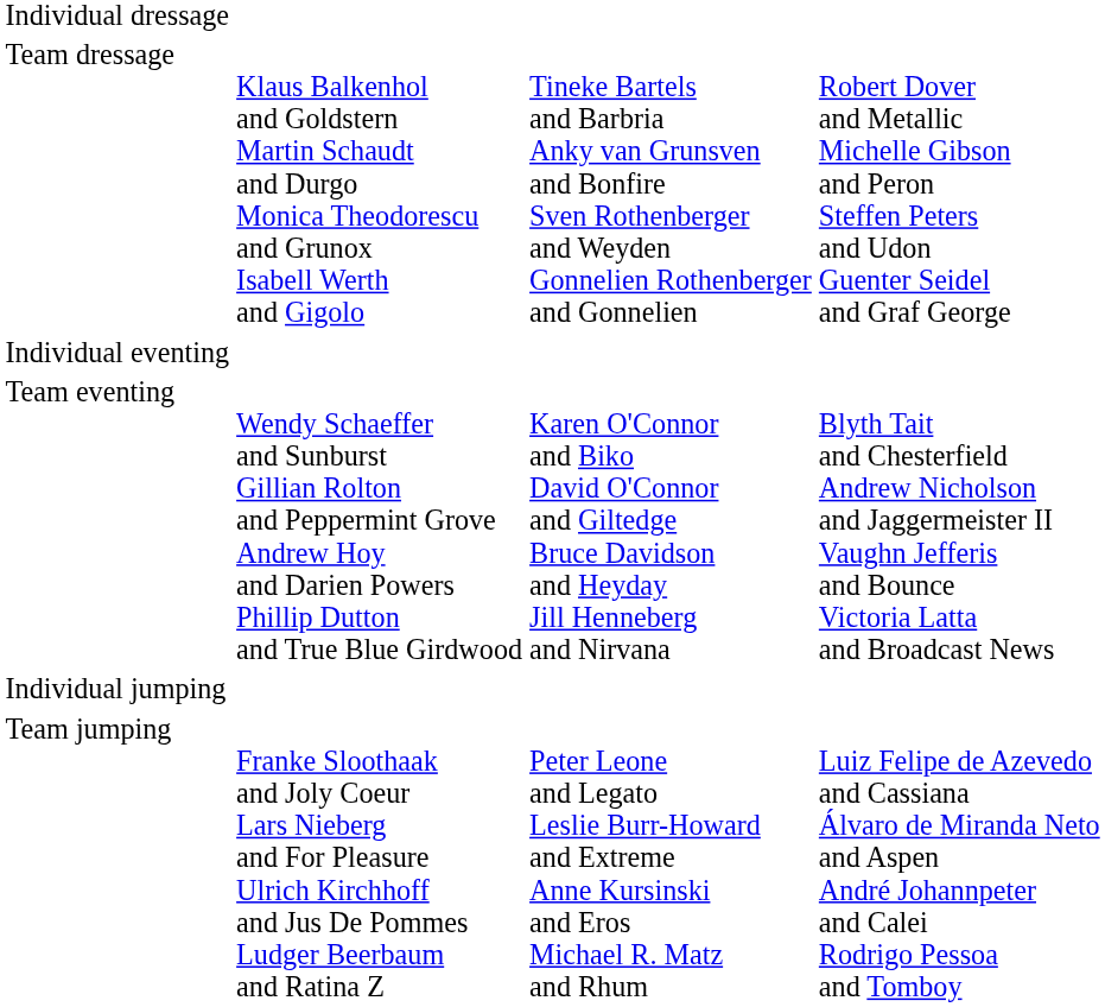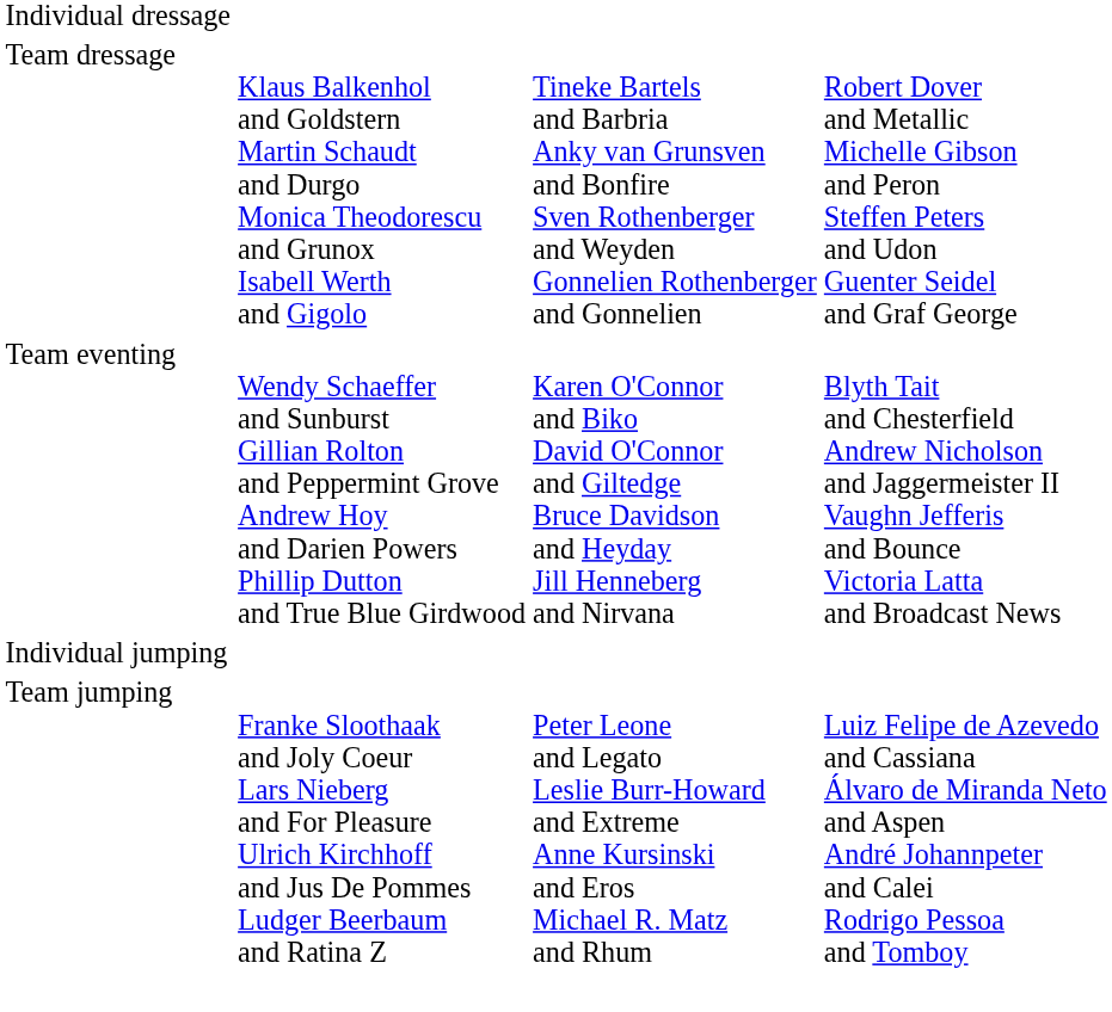 <table>
 <tr valign="top">
 <td>Individual dressage<br></td>
 <td></td>
 <td></td>
 <td></td>
 </tr>
 <tr valign="top">
 <td>Team dressage<br></td>
 <td><br><a href='#'>Klaus Balkenhol</a> <br> and Goldstern <br> <a href='#'>Martin Schaudt</a> <br> and Durgo <br> <a href='#'>Monica Theodorescu</a> <br> and Grunox <br> <a href='#'>Isabell Werth</a> <br> and <a href='#'>Gigolo</a></td>
 <td><br><a href='#'>Tineke Bartels</a> <br> and Barbria <br> <a href='#'>Anky van Grunsven</a> <br> and Bonfire <br> <a href='#'>Sven Rothenberger</a> <br> and Weyden <br> <a href='#'>Gonnelien Rothenberger</a> <br> and Gonnelien</td>
 <td><br><a href='#'>Robert Dover</a> <br> and Metallic <br> <a href='#'>Michelle Gibson</a> <br> and Peron <br> <a href='#'>Steffen Peters</a> <br> and Udon <br> <a href='#'>Guenter Seidel</a> <br> and Graf George</td>
-</tr>
-<tr valign="top">
-<td>Individual eventing<br></td>
-<td></td>
-<td></td>
-<td></td>
 </tr>
 <tr valign="top">
 <td>Team eventing<br></td>
 <td><br><a href='#'>Wendy Schaeffer</a> <br> and Sunburst <br> <a href='#'>Gillian Rolton</a> <br> and Peppermint Grove <br> <a href='#'>Andrew Hoy</a> <br> and Darien Powers <br> <a href='#'>Phillip Dutton</a> <br> and True Blue Girdwood</td>
 <td><br><a href='#'>Karen O'Connor</a> <br> and <a href='#'>Biko</a> <br> <a href='#'>David O'Connor</a> <br> and <a href='#'>Giltedge</a> <br> <a href='#'>Bruce Davidson</a> <br> and <a href='#'>Heyday</a> <br> <a href='#'>Jill Henneberg</a> <br> and Nirvana</td>
 <td><br><a href='#'>Blyth Tait</a> <br> and Chesterfield <br> <a href='#'>Andrew Nicholson</a> <br> and Jaggermeister II <br> <a href='#'>Vaughn Jefferis</a> <br> and Bounce <br> <a href='#'>Victoria Latta</a> <br> and Broadcast News</td>
 </tr>
 <tr valign="top">
 <td>Individual jumping<br></td>
 <td></td>
 <td></td>
 <td></td>
 </tr>
 <tr valign="top">
 <td>Team jumping<br></td>
 <td><br> <a href='#'>Franke Sloothaak</a> <br> and Joly Coeur <br> <a href='#'>Lars Nieberg</a> <br> and For Pleasure <br>  <a href='#'>Ulrich Kirchhoff</a> <br> and Jus De Pommes <br> <a href='#'>Ludger Beerbaum</a> <br> and Ratina Z</td>
 <td><br> <a href='#'>Peter Leone</a> <br> and Legato <br> <a href='#'>Leslie Burr-Howard</a> <br> and Extreme <br> <a href='#'>Anne Kursinski</a> <br> and Eros <br> <a href='#'>Michael R. Matz</a> <br> and Rhum</td>
 <td><br> <a href='#'>Luiz Felipe de Azevedo</a> <br> and Cassiana <br> <a href='#'>Álvaro de Miranda Neto</a> <br> and Aspen <br> <a href='#'>André Johannpeter</a> <br> and Calei <br> <a href='#'>Rodrigo Pessoa</a> <br> and <a href='#'>Tomboy</a></td>
 </tr>
 </table>
